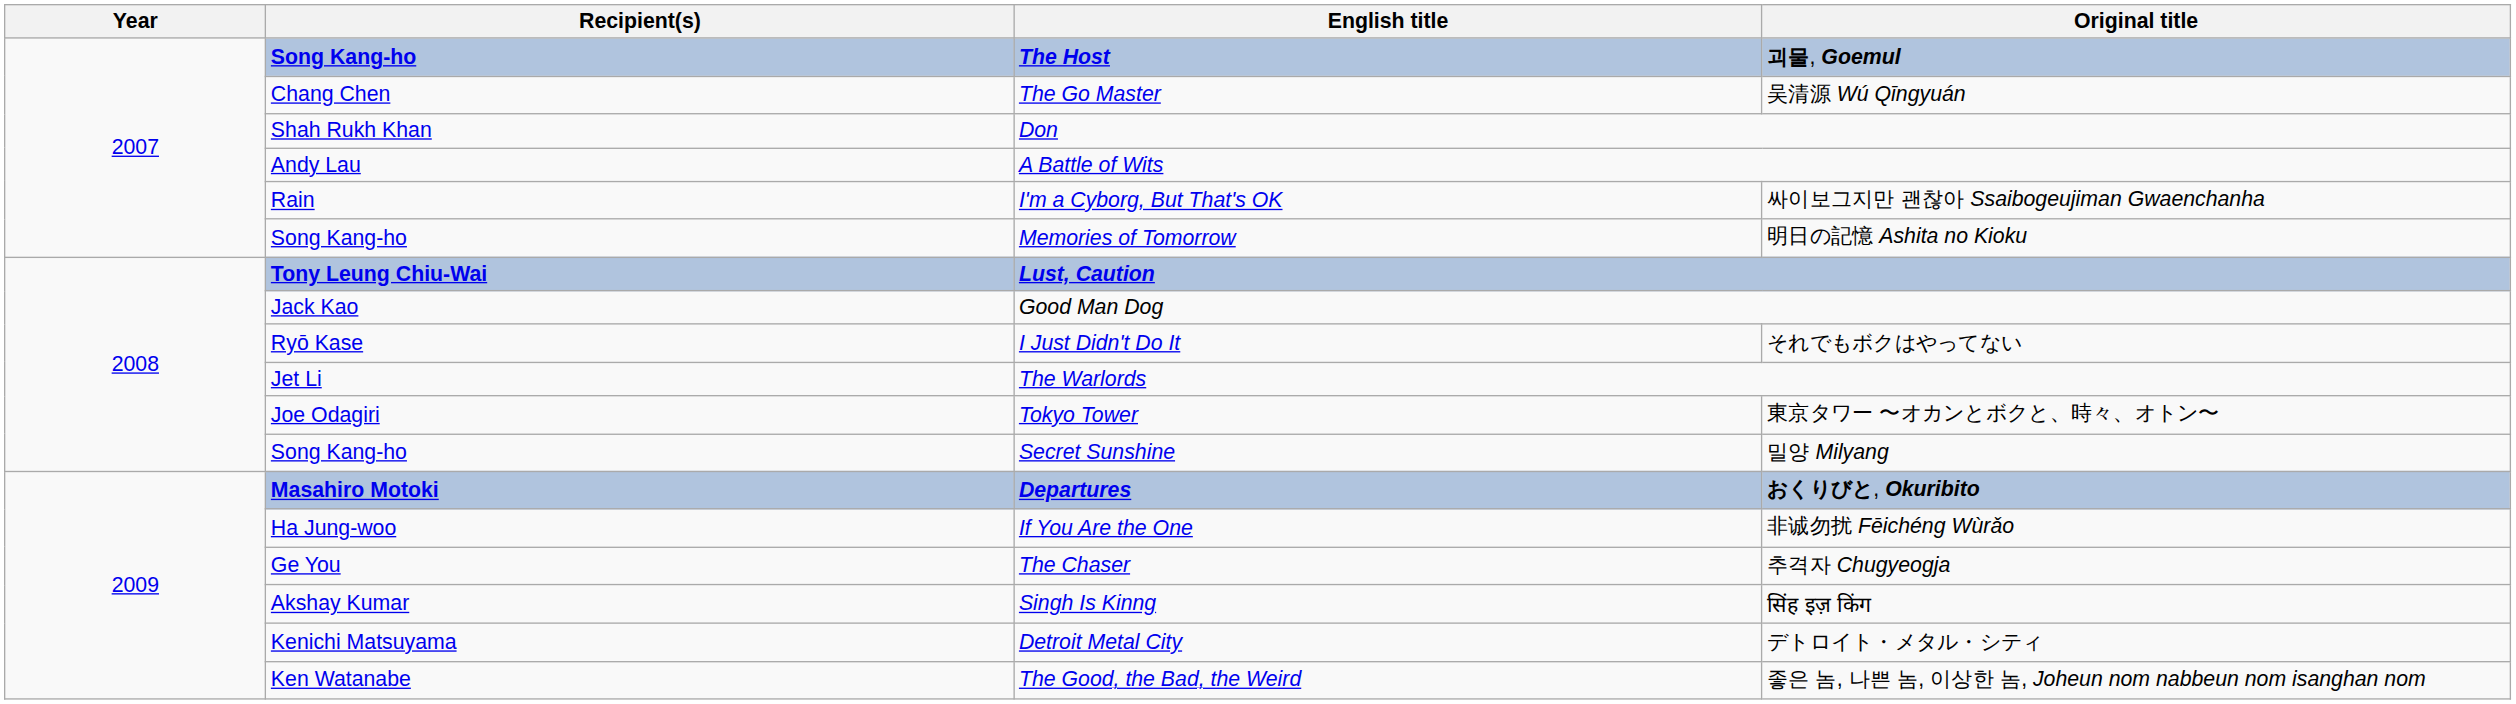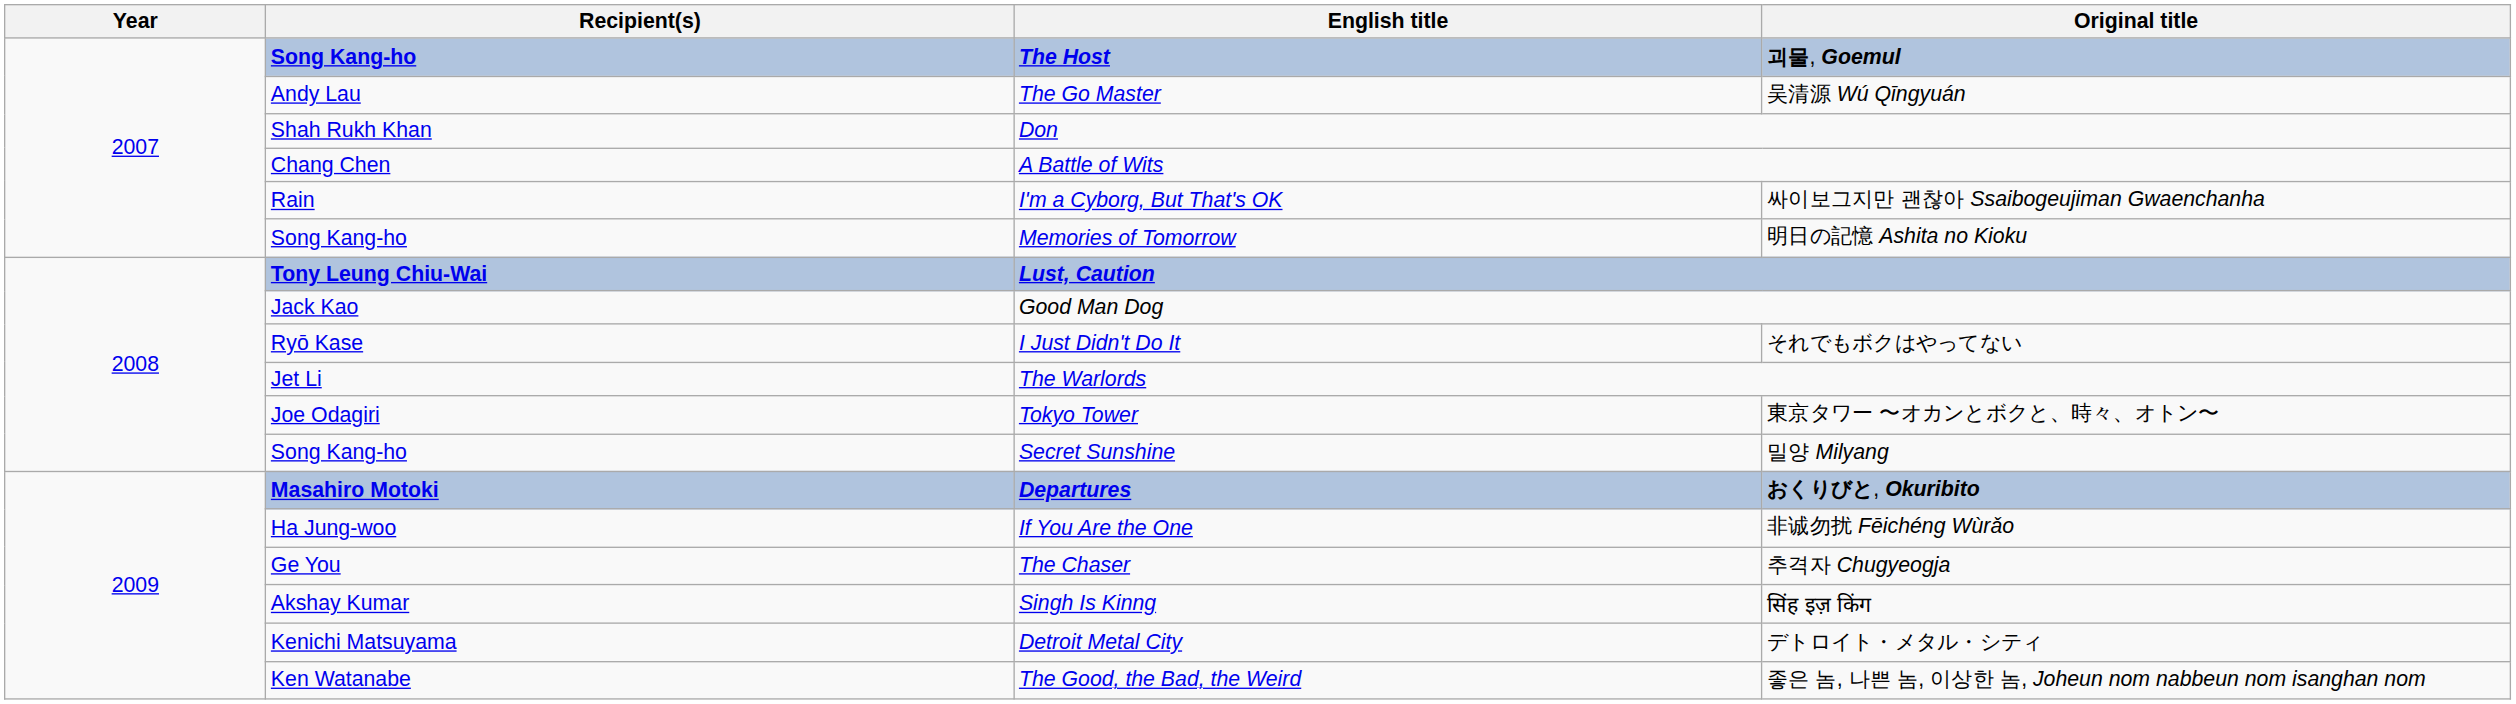 <table class="wikitable" width="95%" cellpadding="5">
 <tr>
 <th width="100"><strong>Year</strong></th>
 <th width="300"><strong>Recipient(s)</strong></th>
 <th width="300"><strong>English title</strong></th>
 <th width="300"><strong>Original title</strong></th>
 </tr>
 <tr>
 <td rowspan="6" style="text-align:center;"><a href='#'>2007</a></td>
 <td style="background:#B0C4DE;"> <strong><a href='#'>Song Kang-ho</a></strong></td>
 <td style="background:#B0C4DE;"><strong><em><a href='#'>The Host</a></em></strong></td>
 <td style="background:#B0C4DE;"><strong>괴물</strong>, <strong><em>Goemul</em></strong></td>
 </tr>
 <tr>
-<td> <a href='#'>Chang Chen</a></td>
+<td> <a href='#'>Andy Lau</a></td>
 <td><em><a href='#'>The Go Master</a></em></td>
 <td>吴清源 <em> Wú Qīngyuán</em></td>
 </tr>
 <tr>
 <td> <a href='#'>Shah Rukh Khan</a></td>
 <td colspan="2"><em><a href='#'>Don</a></em></td>
 </tr>
 <tr>
-<td> <a href='#'>Andy Lau</a></td>
+<td> <a href='#'>Chang Chen</a></td>
 <td colspan="2"><em><a href='#'>A Battle of Wits</a></em></td>
 </tr>
 <tr>
 <td> <a href='#'>Rain</a></td>
 <td><em><a href='#'>I'm a Cyborg, But That's OK</a></em></td>
 <td>싸이보그지만 괜찮아 <em>Ssaibogeujiman Gwaenchanha</em></td>
 </tr>
 <tr>
 <td> <a href='#'>Song Kang-ho</a></td>
 <td><em><a href='#'>Memories of Tomorrow</a></em></td>
 <td>明日の記憶 <em>Ashita no Kioku</em></td>
 </tr>
 <tr>
 <td rowspan="6" style="text-align:center;"><a href='#'>2008</a></td>
 <td style="background:#B0C4DE;"> <strong><a href='#'>Tony Leung Chiu-Wai</a></strong></td>
 <td colspan="2" style="background:#B0C4DE;"><strong><em><a href='#'>Lust, Caution</a></em></strong></td>
 </tr>
 <tr>
 <td> <a href='#'>Jack Kao</a></td>
 <td colspan="2"><em>Good Man Dog</em></td>
 </tr>
 <tr>
 <td> <a href='#'>Ryō Kase</a></td>
 <td><em><a href='#'>I Just Didn't Do It</a></em></td>
 <td>それでもボクはやってない</td>
 </tr>
 <tr>
 <td> <a href='#'>Jet Li</a></td>
 <td colspan="2"><em><a href='#'>The Warlords</a></em></td>
 </tr>
 <tr>
 <td> <a href='#'>Joe Odagiri</a></td>
 <td><em><a href='#'>Tokyo Tower</a></em></td>
 <td>東京タワー 〜オカンとボクと、時々、オトン〜</td>
 </tr>
 <tr>
 <td> <a href='#'>Song Kang-ho</a></td>
 <td><em><a href='#'>Secret Sunshine</a></em></td>
 <td>밀양 <em>Milyang</em></td>
 </tr>
 <tr>
 <td rowspan="6" style="text-align:center;"><a href='#'>2009</a></td>
 <td style="background:#B0C4DE;"> <strong><a href='#'>Masahiro Motoki</a></strong></td>
 <td style="background:#B0C4DE;"><strong><em><a href='#'>Departures</a></em></strong></td>
 <td style="background:#B0C4DE;"><strong>おくりびと</strong>, <strong><em>Okuribito</em></strong></td>
 </tr>
 <tr>
 <td> <a href='#'>Ha Jung-woo</a></td>
 <td><em><a href='#'>If You Are the One</a></em></td>
 <td>非诚勿扰 <em>Fēichéng Wùrǎo</em></td>
 </tr>
 <tr>
 <td> <a href='#'>Ge You</a></td>
 <td><em><a href='#'>The Chaser</a></em></td>
 <td>추격자 <em>Chugyeogja</em></td>
 </tr>
 <tr>
 <td> <a href='#'>Akshay Kumar</a></td>
 <td><em><a href='#'>Singh Is Kinng</a></em></td>
 <td>सिंह इज़ किंग</td>
 </tr>
 <tr>
 <td> <a href='#'>Kenichi Matsuyama</a></td>
 <td><em><a href='#'>Detroit Metal City</a></em></td>
 <td>デトロイト・メタル・シティ</td>
 </tr>
 <tr>
 <td> <a href='#'>Ken Watanabe</a></td>
 <td><em><a href='#'>The Good, the Bad, the Weird</a></em></td>
 <td>좋은 놈, 나쁜 놈, 이상한 놈, <em>Joheun nom nabbeun nom isanghan nom</em></td>
 </tr>
 </table>
